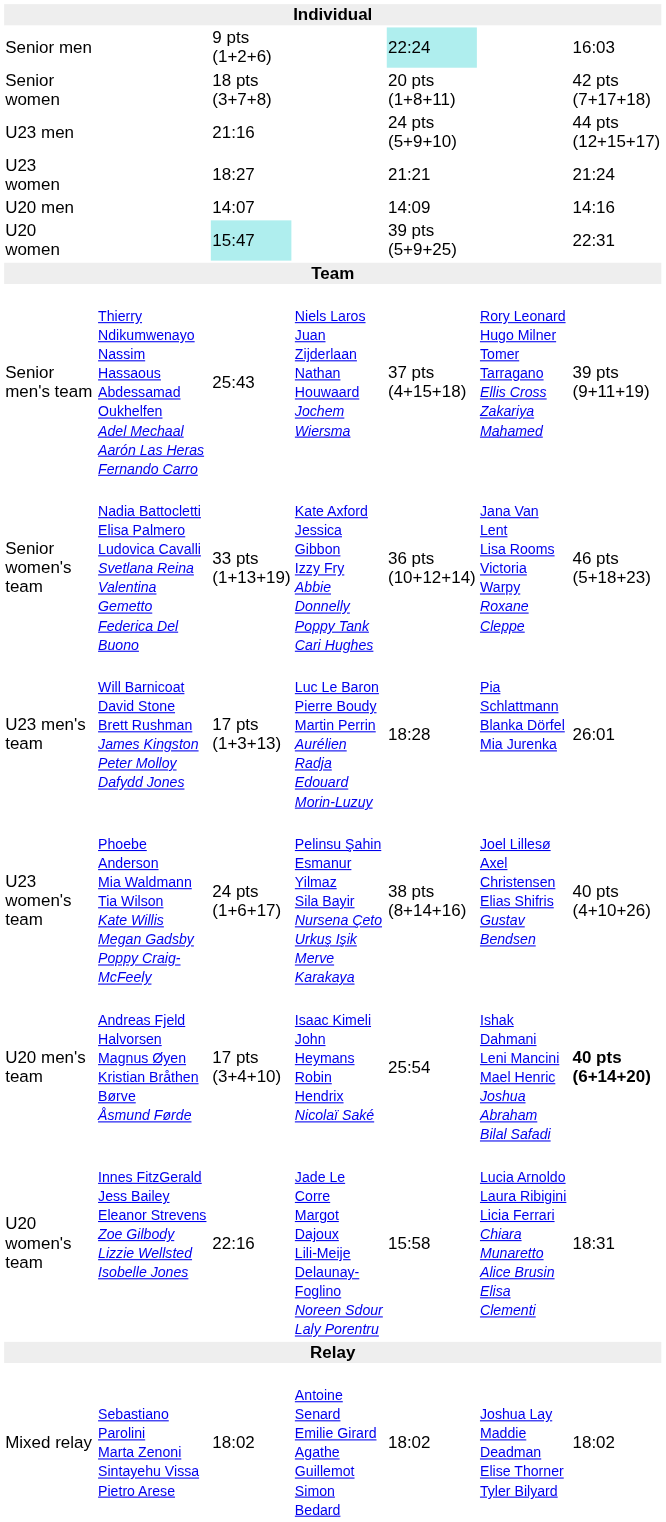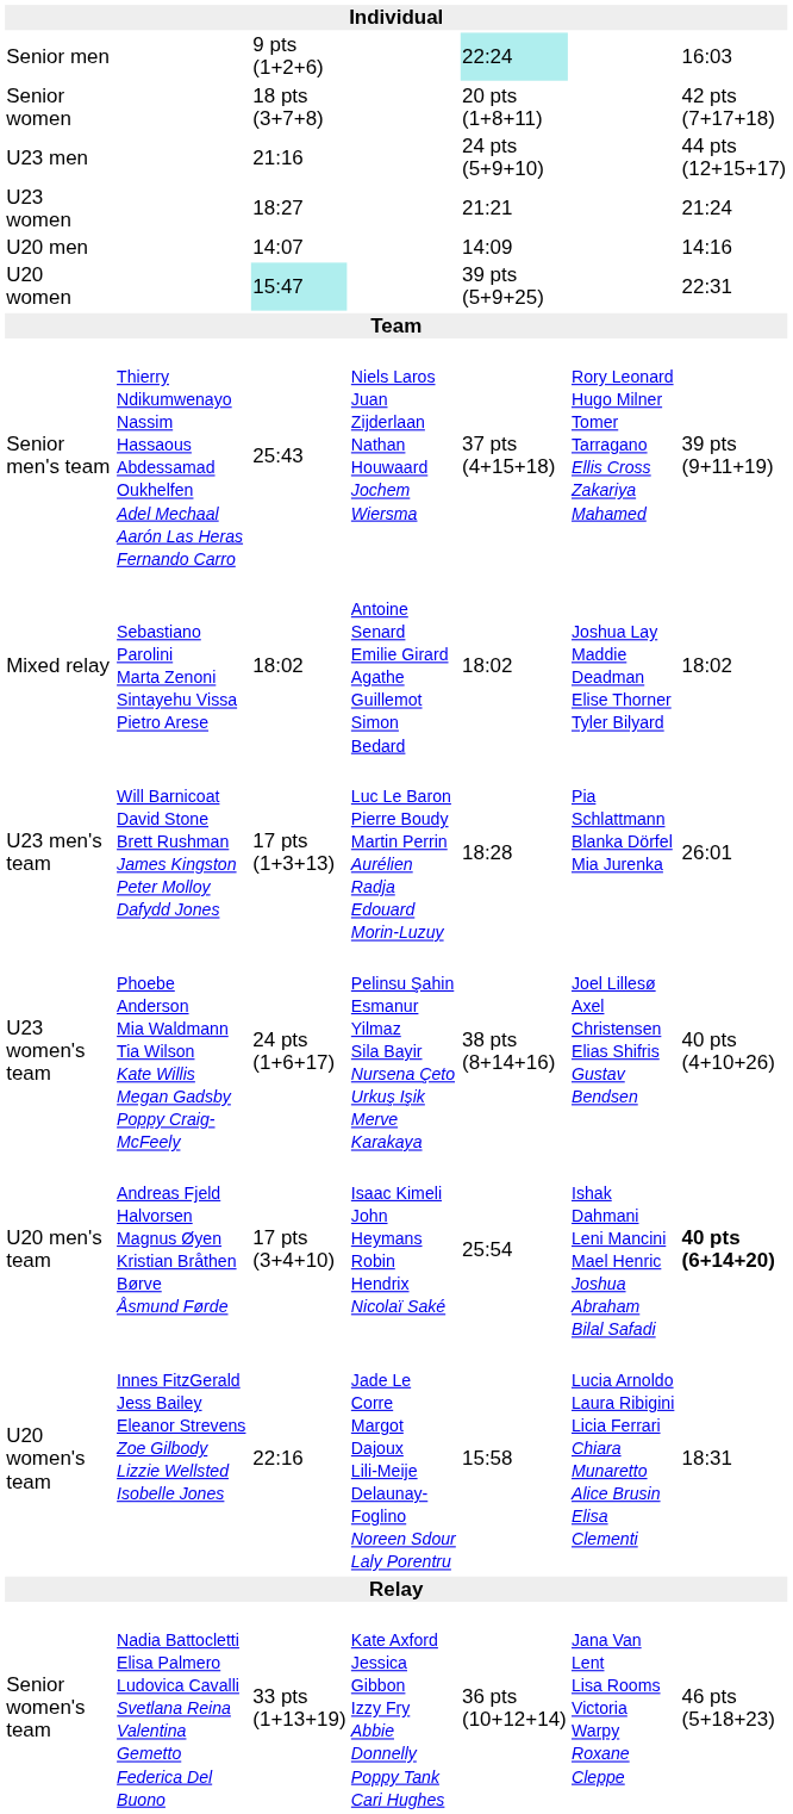 <table>
 <tr>
 <td colspan=7 bgcolor=#eeeeee align=center><strong>Individual</strong></td>
 </tr>
 <tr>
 <td>Senior men<br></td>
 <td></td>
 <td>9 pts<br>(1+2+6)</td>
 <td></td>
 <td style="background: paleturquoise;">22:24</td>
 <td></td>
 <td>16:03</td>
 </tr>
 <tr>
 <td>Senior women<br></td>
 <td></td>
 <td>18 pts<br>(3+7+8)</td>
 <td></td>
 <td>20 pts<br>(1+8+11)</td>
 <td></td>
 <td>42 pts<br>(7+17+18)</td>
 </tr>
 <tr>
 <td>U23 men<br></td>
 <td></td>
 <td>21:16</td>
 <td></td>
 <td>24 pts<br>(5+9+10)</td>
 <td></td>
 <td>44 pts<br>(12+15+17)</td>
 </tr>
 <tr>
 <td>U23 women<br></td>
 <td></td>
 <td>18:27</td>
 <td></td>
 <td>21:21</td>
 <td></td>
 <td>21:24</td>
 </tr>
 <tr>
 <td>U20 men<br></td>
 <td></td>
 <td>14:07</td>
 <td></td>
 <td>14:09</td>
 <td></td>
 <td>14:16</td>
 </tr>
 <tr>
 <td>U20 women<br></td>
 <td></td>
 <td style="background: paleturquoise;">15:47</td>
 <td></td>
 <td>39 pts<br>(5+9+25)</td>
 <td></td>
 <td>22:31</td>
 </tr>
 <tr>
 <td colspan=7 bgcolor=#eeeeee align=center><strong>Team</strong></td>
 </tr>
 <tr>
 <td>Senior men's team</td>
 <td valign=top><small><br><a href='#'>Thierry Ndikumwenayo</a><br><a href='#'>Nassim Hassaous</a><br><a href='#'>Abdessamad Oukhelfen</a><br><em><a href='#'>Adel Mechaal</a><br> <a href='#'>Aarón Las Heras</a><br><a href='#'>Fernando Carro</a></em></small></td>
 <td>25:43</td>
 <td valign=top><small><br><a href='#'>Niels Laros</a><br><a href='#'>Juan Zijderlaan</a><br><a href='#'>Nathan Houwaard</a><br><em><a href='#'>Jochem Wiersma</a></em></small></td>
 <td>37 pts<br>(4+15+18)</td>
 <td valign=top><small><br><a href='#'>Rory Leonard</a><br><a href='#'>Hugo Milner</a><br><a href='#'>Tomer Tarragano</a><br><em><a href='#'>Ellis Cross</a><br> <a href='#'>Zakariya Mahamed</a></em></small></td>
 <td>39 pts<br>(9+11+19)</td>
 </tr>
 <tr>
-<td>Senior women's team</td>
-<td valign=top><small><br><a href='#'>Nadia Battocletti</a><br><a href='#'>Elisa Palmero</a><br><a href='#'>Ludovica Cavalli</a><br><em><a href='#'>Svetlana Reina</a><br><a href='#'>Valentina Gemetto</a><br><a href='#'>Federica Del Buono</a></em></small></td>
-<td>33 pts<br>(1+13+19)</td>
-<td valign=top><small><br><a href='#'>Kate Axford</a><br><a href='#'>Jessica Gibbon</a><br><a href='#'>Izzy Fry</a><br><em><a href='#'>Abbie Donnelly</a><br><a href='#'>Poppy Tank</a><br><a href='#'>Cari Hughes</a></em></small></td>
-<td>36 pts<br>(10+12+14)</td>
-<td valign=top><small><br><a href='#'>Jana Van Lent</a><br><a href='#'>Lisa Rooms</a><br><a href='#'>Victoria Warpy</a><br><em><a href='#'>Roxane Cleppe</a></em></small></td>
-<td>46 pts<br>(5+18+23)</td>
+<td>Mixed relay<br></td>
+<td><small><br><a href='#'>Sebastiano Parolini</a><br><a href='#'>Marta Zenoni</a><br><a href='#'>Sintayehu Vissa</a><br><a href='#'>Pietro Arese</a></small></td>
+<td>18:02</td>
+<td><small><br><a href='#'>Antoine Senard</a><br><a href='#'>Emilie Girard</a><br><a href='#'>Agathe Guillemot</a><br><a href='#'>Simon Bedard</a></small></td>
+<td>18:02</td>
+<td><small><br><a href='#'>Joshua Lay</a><br><a href='#'>Maddie Deadman</a><br><a href='#'>Elise Thorner</a><br><a href='#'>Tyler Bilyard</a></small></td>
+<td>18:02</td>
 </tr>
 <tr>
 <td>U23 men's team</td>
 <td valign=top><small><br><a href='#'>Will Barnicoat</a><br><a href='#'>David Stone</a><br><a href='#'>Brett Rushman</a><br><em><a href='#'>James Kingston</a><br><a href='#'>Peter Molloy</a><br><a href='#'>Dafydd Jones</a></em></small></td>
 <td>17 pts<br>(1+3+13)</td>
 <td valign=top><small><br><a href='#'>Luc Le Baron</a><br><a href='#'>Pierre Boudy</a><br><a href='#'>Martin Perrin</a><br><em><a href='#'>Aurélien Radja</a><br><a href='#'>Edouard Morin-Luzuy</a></em></small></td>
 <td>18:28</td>
 <td valign=top><small><br><a href='#'>Pia Schlattmann</a><br><a href='#'>Blanka Dörfel</a><br><a href='#'>Mia Jurenka</a></small></td>
 <td>26:01</td>
 </tr>
 <tr>
 <td>U23 women's team</td>
 <td valign=top><small><br><a href='#'>Phoebe Anderson</a><br><a href='#'>Mia Waldmann</a><br><a href='#'>Tia Wilson</a><br><em><a href='#'>Kate Willis</a><br><a href='#'>Megan Gadsby</a><br><a href='#'>Poppy Craig-McFeely</a></em></small></td>
 <td>24 pts<br>(1+6+17)</td>
 <td valign=top><small><br><a href='#'>Pelinsu Şahin</a><br><a href='#'>Esmanur Yilmaz</a><br><a href='#'>Sila Bayir</a><br><em><a href='#'>Nursena Çeto</a><br><a href='#'>Urkuş Işik</a><br><a href='#'>Merve Karakaya</a></em></small></td>
 <td>38 pts<br>(8+14+16)</td>
 <td valign=top><small><br><a href='#'>Joel Lillesø</a><br><a href='#'>Axel Christensen</a><br><a href='#'>Elias Shifris</a><br><em><a href='#'>Gustav Bendsen</a></em></small></td>
 <td>40 pts<br>(4+10+26)</td>
 </tr>
 <tr>
 <td>U20 men's team</td>
 <td valign=top><small><br><a href='#'>Andreas Fjeld Halvorsen</a><br><a href='#'>Magnus Øyen</a><br><a href='#'>Kristian Bråthen Børve</a><br><em><a href='#'>Åsmund Førde</a></em></small></td>
 <td>17 pts<br>(3+4+10)</td>
 <td valign=top><small><br><a href='#'>Isaac Kimeli</a><br><a href='#'>John Heymans</a><br><a href='#'>Robin Hendrix</a><br><em><a href='#'>Nicolaï Saké</a></em></small></td>
 <td>25:54</td>
 <td valign=top><small><br><a href='#'>Ishak Dahmani</a><br><a href='#'>Leni Mancini</a><br><a href='#'>Mael Henric</a><br><em><a href='#'>Joshua Abraham</a><br><a href='#'>Bilal Safadi</a></em></small></td>
 <td><strong>40 pts<br>(6+14+20)</strong></td>
 </tr>
 <tr>
 <td>U20 women's team</td>
 <td valign=top><small><br><a href='#'>Innes FitzGerald</a><br><a href='#'>Jess Bailey</a><br><a href='#'>Eleanor Strevens</a><br><em><a href='#'>Zoe Gilbody</a><br><a href='#'>Lizzie Wellsted</a><br><a href='#'>Isobelle Jones</a></em></small></td>
 <td>22:16</td>
 <td valign=top><small><br><a href='#'>Jade Le Corre</a><br><a href='#'>Margot Dajoux</a><br><a href='#'>Lili-Meije Delaunay-Foglino</a><br><em><a href='#'>Noreen Sdour</a><br><a href='#'>Laly Porentru</a></em></small></td>
 <td>15:58</td>
 <td valign=top><small><br><a href='#'>Lucia Arnoldo</a><br><a href='#'>Laura Ribigini</a><br><a href='#'>Licia Ferrari</a><br><em><a href='#'>Chiara Munaretto</a><br><a href='#'>Alice Brusin</a><br><a href='#'>Elisa Clementi</a></em></small></td>
 <td>18:31</td>
 </tr>
 <tr>
 <td colspan=7 bgcolor=#eeeeee align=center><strong>Relay</strong></td>
 </tr>
 <tr>
-<td>Mixed relay<br></td>
-<td><small><br><a href='#'>Sebastiano Parolini</a><br><a href='#'>Marta Zenoni</a><br><a href='#'>Sintayehu Vissa</a><br><a href='#'>Pietro Arese</a></small></td>
-<td>18:02</td>
-<td><small><br><a href='#'>Antoine Senard</a><br><a href='#'>Emilie Girard</a><br><a href='#'>Agathe Guillemot</a><br><a href='#'>Simon Bedard</a></small></td>
-<td>18:02</td>
-<td><small><br><a href='#'>Joshua Lay</a><br><a href='#'>Maddie Deadman</a><br><a href='#'>Elise Thorner</a><br><a href='#'>Tyler Bilyard</a></small></td>
-<td>18:02</td>
+<td>Senior women's team</td>
+<td valign=top><small><br><a href='#'>Nadia Battocletti</a><br><a href='#'>Elisa Palmero</a><br><a href='#'>Ludovica Cavalli</a><br><em><a href='#'>Svetlana Reina</a><br><a href='#'>Valentina Gemetto</a><br><a href='#'>Federica Del Buono</a></em></small></td>
+<td>33 pts<br>(1+13+19)</td>
+<td valign=top><small><br><a href='#'>Kate Axford</a><br><a href='#'>Jessica Gibbon</a><br><a href='#'>Izzy Fry</a><br><em><a href='#'>Abbie Donnelly</a><br><a href='#'>Poppy Tank</a><br><a href='#'>Cari Hughes</a></em></small></td>
+<td>36 pts<br>(10+12+14)</td>
+<td valign=top><small><br><a href='#'>Jana Van Lent</a><br><a href='#'>Lisa Rooms</a><br><a href='#'>Victoria Warpy</a><br><em><a href='#'>Roxane Cleppe</a></em></small></td>
+<td>46 pts<br>(5+18+23)</td>
 </tr>
 </table>
